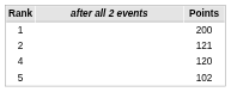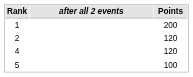 <table cellspacing="1" cellpadding="3" style="border:1px solid #aaa; font-size:86%;">
 <tr style="background:#e4e4e4;">
 <th style="border-bottom:1px solid #aaa; width:10px;">Rank</th>
 <th style="border-bottom:1px solid #aaa; width:200px;"><em>after all 2 events</em></th>
 <th style="border-bottom:1px solid #aaa; width:50px;">Points</th>
 </tr>
 <tr>
 <td align=center>1</td>
 <td><strong></strong></td>
 <td align=center>200</td>
 </tr>
 <tr>
 <td align=center>2</td>
 <td><br></td>
-<td align=center>121</td>
+<td align=center>120</td>
 </tr>
 <tr>
 <td align=center>4</td>
 <td></td>
 <td align=center>120</td>
 </tr>
 <tr>
 <td align=center>5</td>
 <td></td>
-<td align=center>102</td>
+<td align=center>100</td>
 </tr>
 </table>
